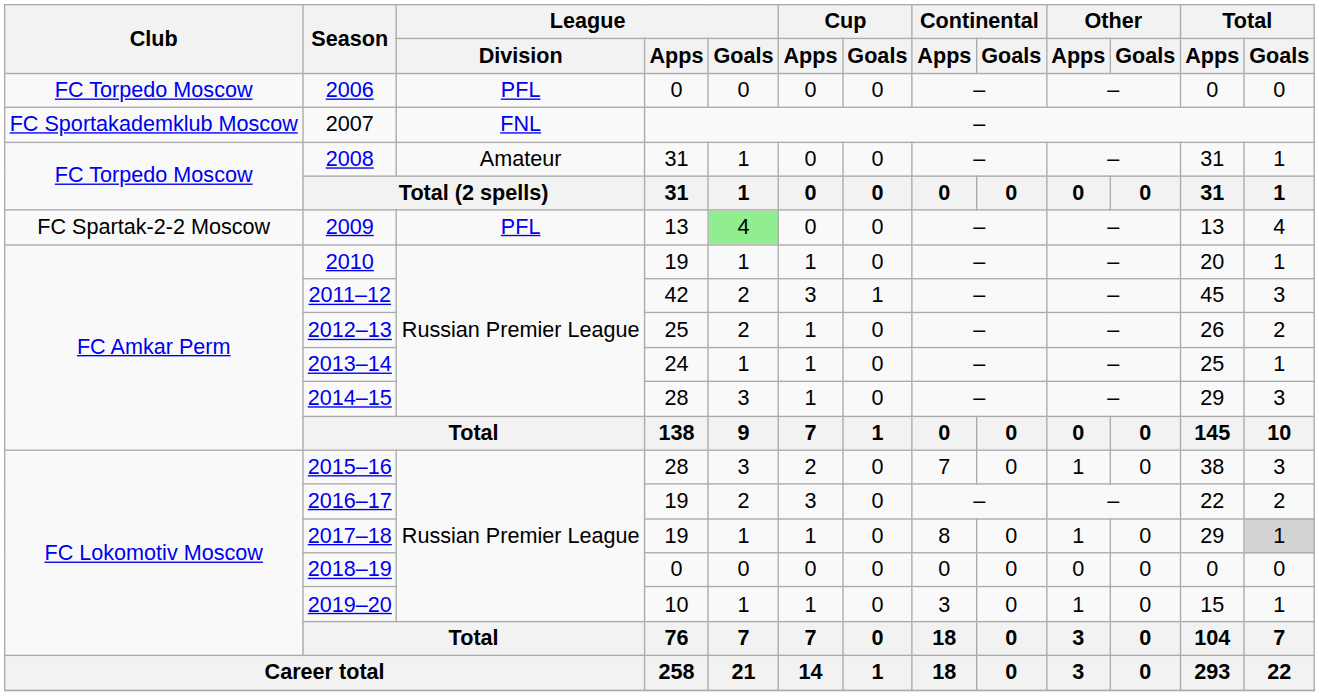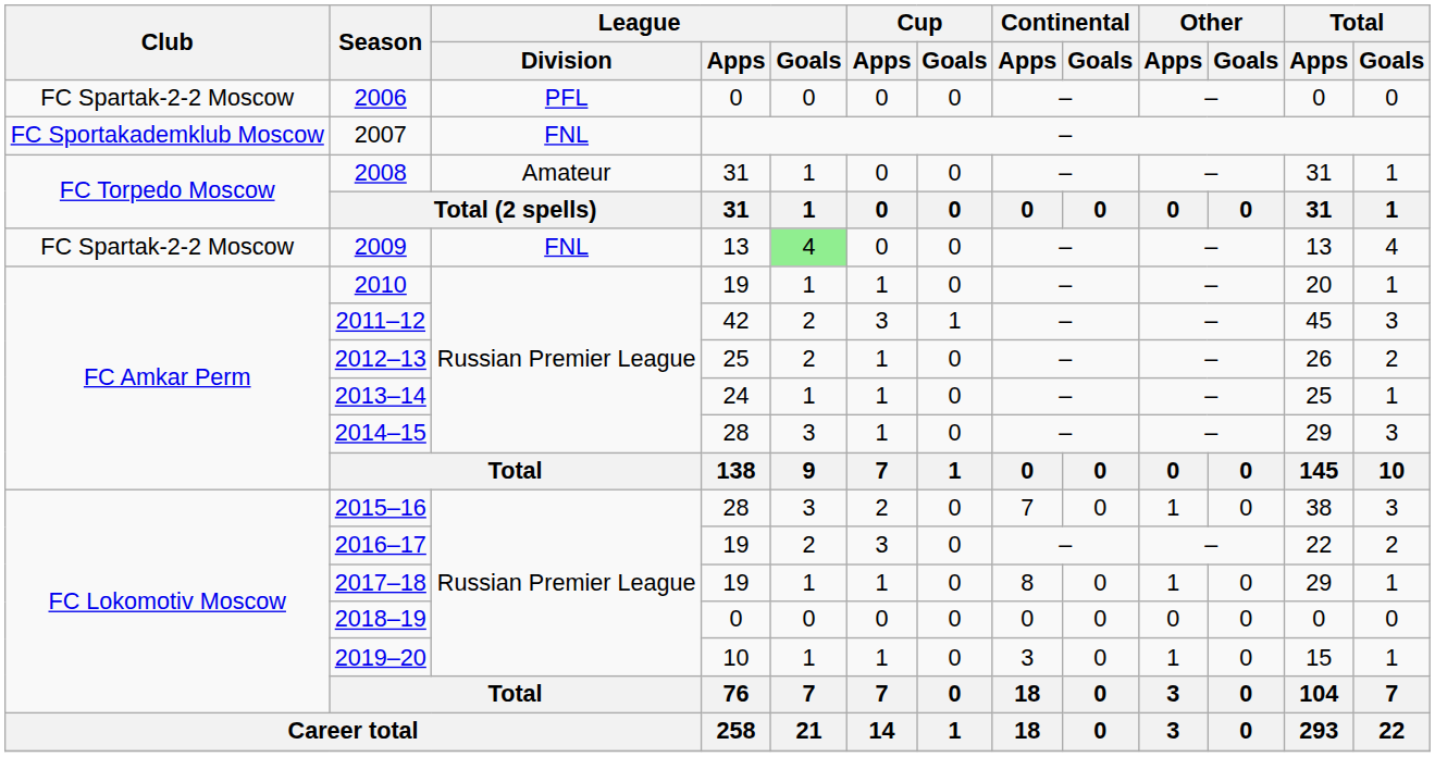 <table class="wikitable" style="text-align: center;">
 <tr>
 <th rowspan=2>Club</th>
 <th rowspan=2>Season</th>
 <th colspan=3>League</th>
 <th colspan=2>Cup</th>
 <th colspan=2>Continental</th>
 <th colspan=2>Other</th>
 <th colspan=2>Total</th>
 </tr>
 <tr>
 <th>Division</th>
 <th>Apps</th>
 <th>Goals</th>
 <th>Apps</th>
 <th>Goals</th>
 <th>Apps</th>
 <th>Goals</th>
 <th>Apps</th>
 <th>Goals</th>
 <th>Apps</th>
 <th>Goals</th>
 </tr>
 <tr>
-<td><a href='#'>FC Torpedo Moscow</a></td>
+<td>FC Spartak-2-2 Moscow</td>
 <td><a href='#'>2006</a></td>
 <td><a href='#'>PFL</a></td>
 <td>0</td>
 <td>0</td>
 <td>0</td>
 <td>0</td>
 <td colspan=2>–</td>
 <td colspan=2>–</td>
 <td>0</td>
 <td>0</td>
 </tr>
 <tr>
 <td><a href='#'>FC Sportakademklub Moscow</a></td>
 <td>2007</td>
 <td><a href='#'>FNL</a></td>
 <td colspan=10>–</td>
 </tr>
 <tr>
 <td rowspan=2><a href='#'>FC Torpedo Moscow</a></td>
 <td><a href='#'>2008</a></td>
 <td>Amateur</td>
 <td>31</td>
 <td>1</td>
 <td>0</td>
 <td>0</td>
 <td colspan=2>–</td>
 <td colspan=2>–</td>
 <td>31</td>
 <td>1</td>
 </tr>
 <tr>
 <th colspan=2>Total (2 spells)</th>
 <th>31</th>
 <th>1</th>
 <th>0</th>
 <th>0</th>
 <th>0</th>
 <th>0</th>
 <th>0</th>
 <th>0</th>
 <th>31</th>
 <th>1</th>
 </tr>
 <tr>
 <td>FC Spartak-2-2 Moscow</td>
 <td><a href='#'>2009</a></td>
-<td><a href='#'>PFL</a></td>
+<td><a href='#'>FNL</a></td>
 <td>13</td>
 <td style="background: lightgreen;">4</td>
 <td>0</td>
 <td>0</td>
 <td colspan=2>–</td>
 <td colspan=2>–</td>
 <td>13</td>
 <td>4</td>
 </tr>
 <tr>
 <td rowspan=6><a href='#'>FC Amkar Perm</a></td>
 <td><a href='#'>2010</a></td>
 <td rowspan=5>Russian Premier League</td>
 <td>19</td>
 <td>1</td>
 <td>1</td>
 <td>0</td>
 <td colspan=2>–</td>
 <td colspan=2>–</td>
 <td>20</td>
 <td>1</td>
 </tr>
 <tr>
 <td><a href='#'>2011–12</a></td>
 <td>42</td>
 <td>2</td>
 <td>3</td>
 <td>1</td>
 <td colspan=2>–</td>
 <td colspan=2>–</td>
 <td>45</td>
 <td>3</td>
 </tr>
 <tr>
 <td><a href='#'>2012–13</a></td>
 <td>25</td>
 <td>2</td>
 <td>1</td>
 <td>0</td>
 <td colspan=2>–</td>
 <td colspan=2>–</td>
 <td>26</td>
 <td>2</td>
 </tr>
 <tr>
 <td><a href='#'>2013–14</a></td>
 <td>24</td>
 <td>1</td>
 <td>1</td>
 <td>0</td>
 <td colspan=2>–</td>
 <td colspan=2>–</td>
 <td>25</td>
 <td>1</td>
 </tr>
 <tr>
 <td><a href='#'>2014–15</a></td>
 <td>28</td>
 <td>3</td>
 <td>1</td>
 <td>0</td>
 <td colspan=2>–</td>
 <td colspan=2>–</td>
 <td>29</td>
 <td>3</td>
 </tr>
 <tr>
 <th colspan=2>Total</th>
 <th>138</th>
 <th>9</th>
 <th>7</th>
 <th>1</th>
 <th>0</th>
 <th>0</th>
 <th>0</th>
 <th>0</th>
 <th>145</th>
 <th>10</th>
 </tr>
 <tr>
 <td rowspan=6><a href='#'>FC Lokomotiv Moscow</a></td>
 <td><a href='#'>2015–16</a></td>
 <td rowspan=5>Russian Premier League</td>
 <td>28</td>
 <td>3</td>
 <td>2</td>
 <td>0</td>
 <td>7</td>
 <td>0</td>
 <td>1</td>
 <td>0</td>
 <td>38</td>
 <td>3</td>
 </tr>
 <tr>
 <td><a href='#'>2016–17</a></td>
 <td>19</td>
 <td>2</td>
 <td>3</td>
 <td>0</td>
 <td colspan=2>–</td>
 <td colspan=2>–</td>
 <td>22</td>
 <td>2</td>
 </tr>
 <tr>
 <td><a href='#'>2017–18</a></td>
 <td>19</td>
 <td>1</td>
 <td>1</td>
 <td>0</td>
 <td>8</td>
 <td>0</td>
 <td>1</td>
 <td>0</td>
 <td>29</td>
-<td style="background: lightgrey;">1</td>
+<td>1</td>
 </tr>
 <tr>
 <td><a href='#'>2018–19</a></td>
 <td>0</td>
 <td>0</td>
 <td>0</td>
 <td>0</td>
 <td>0</td>
 <td>0</td>
 <td>0</td>
 <td>0</td>
 <td>0</td>
 <td>0</td>
 </tr>
 <tr>
 <td><a href='#'>2019–20</a></td>
 <td>10</td>
 <td>1</td>
 <td>1</td>
 <td>0</td>
 <td>3</td>
 <td>0</td>
 <td>1</td>
 <td>0</td>
 <td>15</td>
 <td>1</td>
 </tr>
 <tr>
 <th colspan=2>Total</th>
 <th>76</th>
 <th>7</th>
 <th>7</th>
 <th>0</th>
 <th>18</th>
 <th>0</th>
 <th>3</th>
 <th>0</th>
 <th>104</th>
 <th>7</th>
 </tr>
 <tr>
 <th colspan=3>Career total</th>
 <th>258</th>
 <th>21</th>
 <th>14</th>
 <th>1</th>
 <th>18</th>
 <th>0</th>
 <th>3</th>
 <th>0</th>
 <th>293</th>
 <th>22</th>
 </tr>
 <tr>
 </tr>
 </table>
